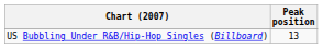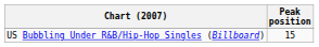 <table class="wikitable plainrowheaders sortable">
 <tr>
 <th scope="col">Chart (2007)</th>
 <th scope="col">Peak<br>position</th>
 </tr>
 <tr>
 </tr>
 <tr>
 </tr>
 <tr>
 <td>US <a href='#'>Bubbling Under R&B/Hip-Hop Singles</a> (<em><a href='#'>Billboard</a></em>)<br></td>
-<td style="text-align:center;">13</td>
+<td style="text-align:center;">15</td>
 </tr>
 </table>
